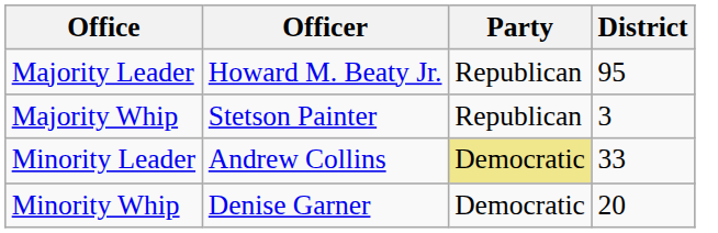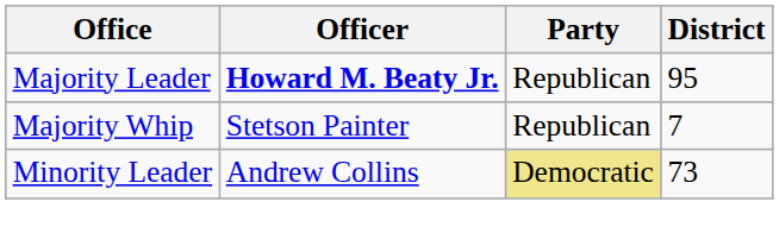 <table class="wikitable">
 <tr>
 <th>Office</th>
 <th>Officer</th>
 <th>Party</th>
 <th>District</th>
 </tr>
 <tr>
 <td><a href='#'>Majority Leader</a></td>
-<td><a href='#'>Howard M. Beaty Jr.</a></td>
+<td><strong><a href='#'>Howard M. Beaty Jr.</a></strong></td>
 <td>Republican</td>
 <td>95</td>
 </tr>
 <tr>
 <td><a href='#'>Majority Whip</a></td>
 <td><a href='#'>Stetson Painter</a></td>
 <td>Republican</td>
-<td>3</td>
+<td>7</td>
 </tr>
 <tr>
 <td><a href='#'>Minority Leader</a></td>
 <td><a href='#'>Andrew Collins</a></td>
 <td style="background: khaki;">Democratic</td>
-<td>33</td>
-</tr>
-<tr>
-<td><a href='#'>Minority Whip</a></td>
-<td><a href='#'>Denise Garner</a></td>
-<td>Democratic</td>
-<td>20</td>
+<td>73</td>
 </tr>
 </table>
